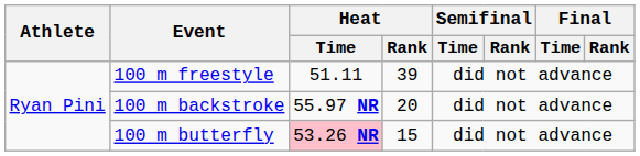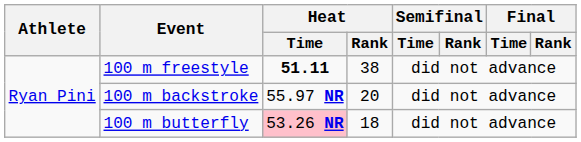 <table class=wikitable style="font-size:90%">
 <tr>
 <th rowspan="2">Athlete</th>
 <th rowspan="2">Event</th>
 <th colspan="2">Heat</th>
 <th colspan="2">Semifinal</th>
 <th colspan="2">Final</th>
 </tr>
 <tr style="font-size:95%">
 <th>Time</th>
 <th>Rank</th>
 <th>Time</th>
 <th>Rank</th>
 <th>Time</th>
 <th>Rank</th>
 </tr>
 <tr align=center>
 <td align=left rowspan=3><a href='#'>Ryan Pini</a></td>
 <td align=left><a href='#'>100 m freestyle</a></td>
-<td>51.11</td>
-<td>39</td>
+<td><strong>51.11</strong></td>
+<td>38</td>
 <td colspan=4>did not advance</td>
 </tr>
 <tr align=center>
 <td align=left><a href='#'>100 m backstroke</a></td>
 <td>55.97 <strong><a href='#'>NR</a></strong></td>
 <td>20</td>
 <td colspan=4>did not advance</td>
 </tr>
 <tr align=center>
 <td align=left><a href='#'>100 m butterfly</a></td>
 <td style="background: pink;">53.26 <strong><a href='#'>NR</a></strong></td>
-<td>15</td>
+<td>18</td>
 <td colspan=4>did not advance</td>
 </tr>
 </table>
